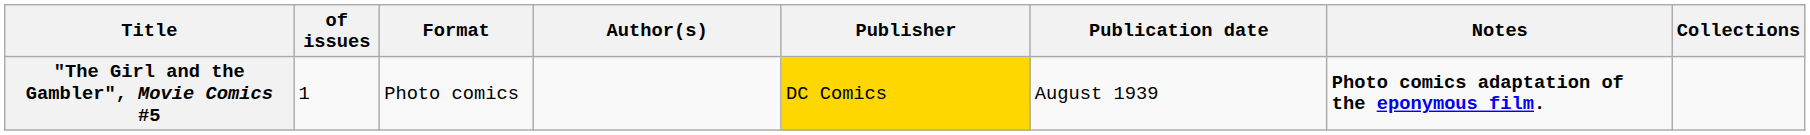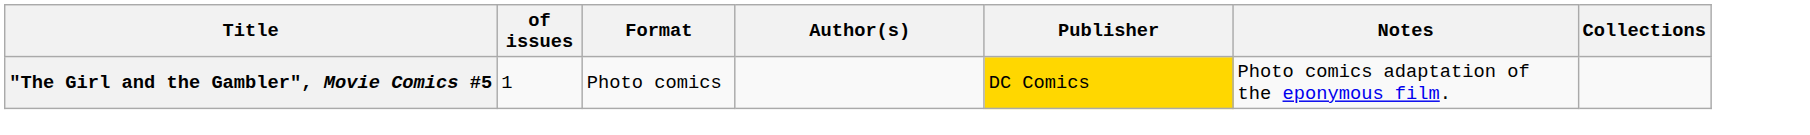 <table class="wikitable">
 <tr>
 <th>Title</th>
 <th style="width:40pt"> of issues</th>
 <th style="width:75pt">Format</th>
 <th style="width:125pt">Author(s)</th>
 <th style="width:125pt">Publisher</th>
-<th style="width:150pt">Publication date</th>
 <th style="width:175pt">Notes</th>
 <th>Collections</th>
 </tr>
 <tr>
 <th>"The Girl and the Gambler", <em>Movie Comics</em> #5</th>
 <td>1</td>
 <td>Photo comics</td>
 <td></td>
 <td style="background: gold;">DC Comics</td>
-<td>August 1939</td>
-<td><strong>Photo comics adaptation of the <a href='#'>eponymous film</a>.</strong></td>
+<td>Photo comics adaptation of the <a href='#'>eponymous film</a>.</td>
 <td></td>
 </tr>
 </table>
